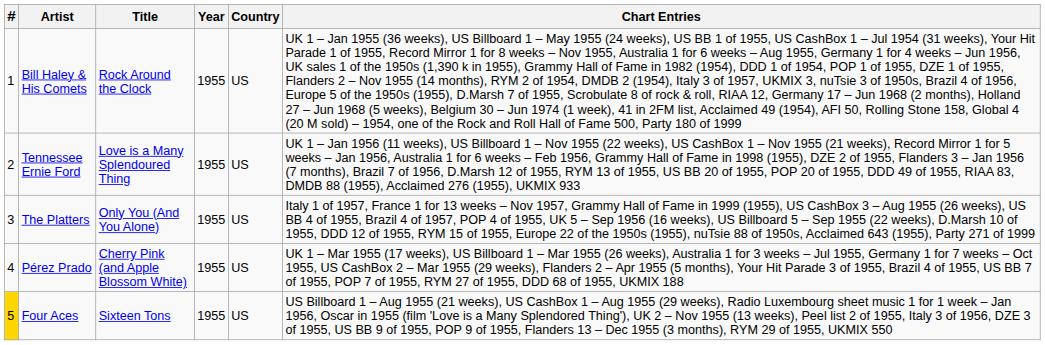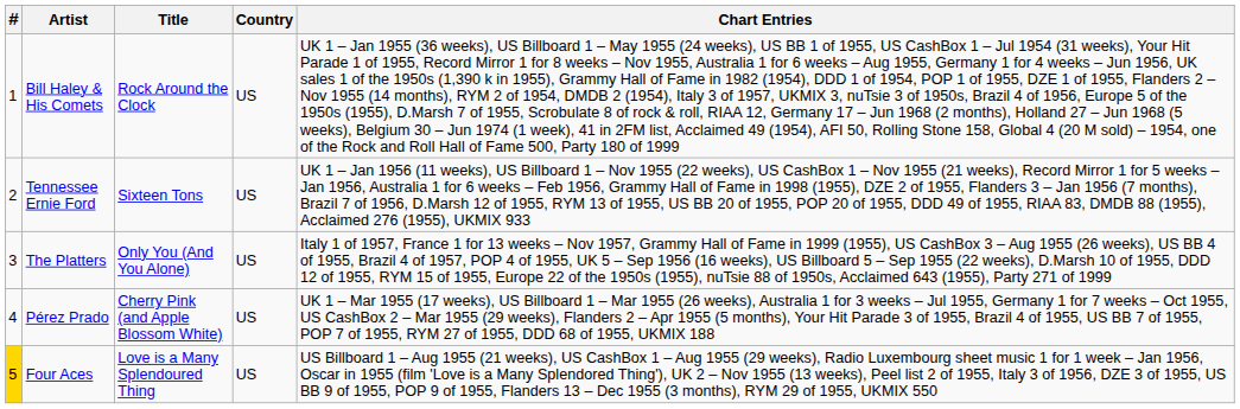 <table class="wikitable" style="font-size:95%;">
 <tr>
 <th><big>#</big></th>
 <th>Artist</th>
 <th>Title</th>
-<th>Year</th>
 <th>Country</th>
 <th>Chart Entries</th>
 </tr>
 <tr>
 <td>1</td>
 <td><a href='#'>Bill Haley & His Comets</a></td>
 <td><a href='#'>Rock Around the Clock</a></td>
-<td>1955</td>
 <td>US</td>
 <td>UK 1 – Jan 1955 (36 weeks), US Billboard 1 – May 1955 (24 weeks), US BB 1 of 1955, US CashBox 1 – Jul 1954 (31 weeks), Your Hit Parade 1 of 1955, Record Mirror 1 for 8 weeks – Nov 1955, Australia 1 for 6 weeks – Aug 1955, Germany 1 for 4 weeks – Jun 1956, UK sales 1 of the 1950s (1,390 k in 1955), Grammy Hall of Fame in 1982 (1954), DDD 1 of 1954, POP 1 of 1955, DZE 1 of 1955, Flanders 2 – Nov 1955 (14 months), RYM 2 of 1954, DMDB 2 (1954), Italy 3 of 1957, UKMIX 3, nuTsie 3 of 1950s, Brazil 4 of 1956, Europe 5 of the 1950s (1955), D.Marsh 7 of 1955, Scrobulate 8 of rock & roll, RIAA 12, Germany 17 – Jun 1968 (2 months), Holland 27 – Jun 1968 (5 weeks), Belgium 30 – Jun 1974 (1 week), 41 in 2FM list, Acclaimed 49 (1954), AFI 50, Rolling Stone 158, Global 4 (20 M sold) – 1954, one of the Rock and Roll Hall of Fame 500, Party 180 of 1999</td>
 </tr>
 <tr>
 <td>2</td>
 <td><a href='#'>Tennessee Ernie Ford</a></td>
-<td><a href='#'>Love is a Many Splendoured Thing</a></td>
-<td>1955</td>
+<td><a href='#'>Sixteen Tons</a></td>
 <td>US</td>
 <td>UK 1 – Jan 1956 (11 weeks), US Billboard 1 – Nov 1955 (22 weeks), US CashBox 1 – Nov 1955 (21 weeks), Record Mirror 1 for 5 weeks – Jan 1956, Australia 1 for 6 weeks – Feb 1956, Grammy Hall of Fame in 1998 (1955), DZE 2 of 1955, Flanders 3 – Jan 1956 (7 months), Brazil 7 of 1956, D.Marsh 12 of 1955, RYM 13 of 1955, US BB 20 of 1955, POP 20 of 1955, DDD 49 of 1955, RIAA 83, DMDB 88 (1955), Acclaimed 276 (1955), UKMIX 933</td>
 </tr>
 <tr>
 <td>3</td>
 <td><a href='#'>The Platters</a></td>
 <td><a href='#'>Only You (And You Alone)</a></td>
-<td>1955</td>
 <td>US</td>
 <td>Italy 1 of 1957, France 1 for 13 weeks – Nov 1957, Grammy Hall of Fame in 1999 (1955), US CashBox 3 – Aug 1955 (26 weeks), US BB 4 of 1955, Brazil 4 of 1957, POP 4 of 1955, UK 5 – Sep 1956 (16 weeks), US Billboard 5 – Sep 1955 (22 weeks), D.Marsh 10 of 1955, DDD 12 of 1955, RYM 15 of 1955, Europe 22 of the 1950s (1955), nuTsie 88 of 1950s, Acclaimed 643 (1955), Party 271 of 1999</td>
 </tr>
 <tr>
 <td>4</td>
 <td><a href='#'>Pérez Prado</a></td>
 <td><a href='#'>Cherry Pink (and Apple Blossom White)</a></td>
-<td>1955</td>
 <td>US</td>
 <td>UK 1 – Mar 1955 (17 weeks), US Billboard 1 – Mar 1955 (26 weeks), Australia 1 for 3 weeks – Jul 1955, Germany 1 for 7 weeks – Oct 1955, US CashBox 2 – Mar 1955 (29 weeks), Flanders 2 – Apr 1955 (5 months), Your Hit Parade 3 of 1955, Brazil 4 of 1955, US BB 7 of 1955, POP 7 of 1955, RYM 27 of 1955, DDD 68 of 1955, UKMIX 188</td>
 </tr>
 <tr>
 <td style="background: gold;">5</td>
 <td><a href='#'>Four Aces</a></td>
-<td><a href='#'>Sixteen Tons</a></td>
-<td>1955</td>
+<td><a href='#'>Love is a Many Splendoured Thing</a></td>
 <td>US</td>
 <td>US Billboard 1 – Aug 1955 (21 weeks), US CashBox 1 – Aug 1955 (29 weeks), Radio Luxembourg sheet music 1 for 1 week – Jan 1956, Oscar in 1955 (film 'Love is a Many Splendored Thing'), UK 2 – Nov 1955 (13 weeks), Peel list 2 of 1955, Italy 3 of 1956, DZE 3 of 1955, US BB 9 of 1955, POP 9 of 1955, Flanders 13 – Dec 1955 (3 months), RYM 29 of 1955, UKMIX 550</td>
 </tr>
 </table>
